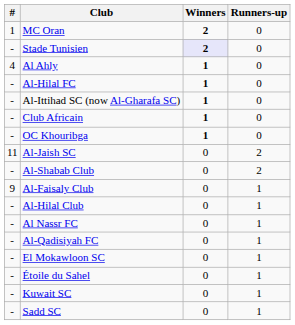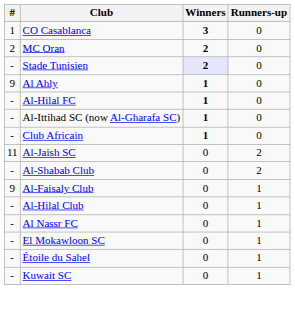 <table class="wikitable sortable">
 <tr>
 <th>#</th>
 <th>Club</th>
 <th>Winners</th>
 <th>Runners-up</th>
 </tr>
 <tr>
 <td align=center>1</td>
+<td> <a href='#'>CO Casablanca</a></td>
+<td align=center><strong>3</strong></td>
+<td align=center>0</td>
+</tr>
+<tr>
+<td align=center>2</td>
 <td> <a href='#'>MC Oran</a></td>
 <td align=center><strong>2</strong></td>
 <td align=center>0</td>
 </tr>
 <tr>
 <td align=center>-</td>
 <td> <a href='#'>Stade Tunisien</a></td>
 <td align=center style="background: lavender;"><strong>2</strong></td>
 <td align=center>0</td>
 </tr>
 <tr>
-<td align=center>4</td>
+<td align=center>9</td>
 <td> <a href='#'>Al Ahly</a></td>
 <td align=center><strong>1</strong></td>
 <td align=center>0</td>
 </tr>
 <tr>
 <td align=center>-</td>
 <td> <a href='#'>Al-Hilal FC</a></td>
 <td align=center><strong>1</strong></td>
 <td align=center>0</td>
 </tr>
 <tr>
 <td align=center>-</td>
 <td> Al-Ittihad SC (now <a href='#'>Al-Gharafa SC</a>)</td>
 <td align=center><strong>1</strong></td>
 <td align=center>0</td>
 </tr>
 <tr>
 <td align=center>-</td>
 <td> <a href='#'>Club Africain</a></td>
-<td align=center><strong>1</strong></td>
-<td align=center>0</td>
-</tr>
-<tr>
-<td align=center>-</td>
-<td> <a href='#'>OC Khouribga</a></td>
 <td align=center><strong>1</strong></td>
 <td align=center>0</td>
 </tr>
 <tr>
 <td align=center>11</td>
 <td> <a href='#'>Al-Jaish SC</a></td>
 <td align=center>0</td>
 <td align=center>2</td>
 </tr>
 <tr>
 <td align=center>-</td>
 <td> <a href='#'>Al-Shabab Club</a></td>
 <td align=center>0</td>
 <td align=center>2</td>
 </tr>
 <tr>
 <td align=center>9</td>
 <td> <a href='#'>Al-Faisaly Club</a></td>
 <td align=center>0</td>
 <td align=center>1</td>
 </tr>
 <tr>
 <td align=center>-</td>
 <td> <a href='#'>Al-Hilal Club</a></td>
 <td align=center>0</td>
 <td align=center>1</td>
 </tr>
 <tr>
 <td align=center>-</td>
 <td> <a href='#'>Al Nassr FC</a></td>
 <td align=center>0</td>
 <td align=center>1</td>
 </tr>
 <tr>
 <td align=center>-</td>
-<td> <a href='#'>Al-Qadisiyah FC</a></td>
-<td align=center>0</td>
-<td align=center>1</td>
-</tr>
-<tr>
-<td align=center>-</td>
 <td> <a href='#'>El Mokawloon SC</a></td>
 <td align=center>0</td>
 <td align=center>1</td>
 </tr>
 <tr>
 <td align=center>-</td>
 <td> <a href='#'>Étoile du Sahel</a></td>
 <td align=center>0</td>
 <td align=center>1</td>
 </tr>
 <tr>
 <td align=center>-</td>
 <td> <a href='#'>Kuwait SC</a></td>
 <td align=center>0</td>
 <td align=center>1</td>
 </tr>
-<tr>
-<td align=center>-</td>
-<td> <a href='#'>Sadd SC</a></td>
-<td align=center>0</td>
-<td align=center>1</td>
-</tr>
 </table>
